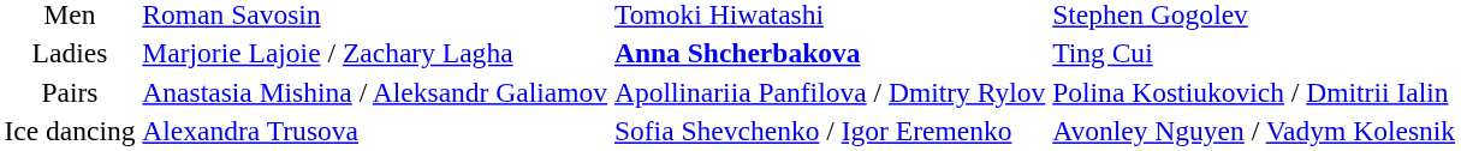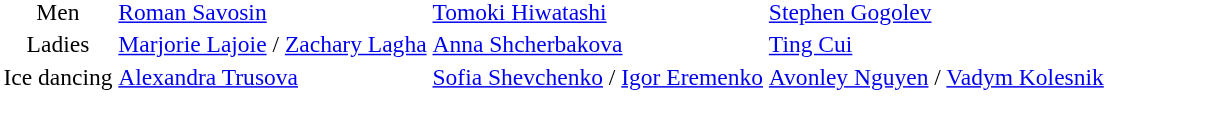 <table>
 <tr>
 <td align=center>Men</td>
 <td> <a href='#'>Roman Savosin</a></td>
 <td> <a href='#'>Tomoki Hiwatashi</a></td>
 <td> <a href='#'>Stephen Gogolev</a></td>
 </tr>
 <tr>
 <td align=center>Ladies</td>
 <td> <a href='#'>Marjorie Lajoie</a> / <a href='#'>Zachary Lagha</a></td>
-<td><strong> <a href='#'>Anna Shcherbakova</a></strong></td>
+<td> <a href='#'>Anna Shcherbakova</a></td>
 <td> <a href='#'>Ting Cui</a></td>
-</tr>
-<tr>
-<td align=center>Pairs</td>
-<td> <a href='#'>Anastasia Mishina</a> / <a href='#'>Aleksandr Galiamov</a></td>
-<td> <a href='#'>Apollinariia Panfilova</a> / <a href='#'>Dmitry Rylov</a></td>
-<td> <a href='#'>Polina Kostiukovich</a> / <a href='#'>Dmitrii Ialin</a></td>
 </tr>
 <tr>
 <td align=center>Ice dancing</td>
 <td> <a href='#'>Alexandra Trusova</a></td>
 <td> <a href='#'>Sofia Shevchenko</a> / <a href='#'>Igor Eremenko</a></td>
 <td> <a href='#'>Avonley Nguyen</a> / <a href='#'>Vadym Kolesnik</a></td>
 </tr>
 </table>
